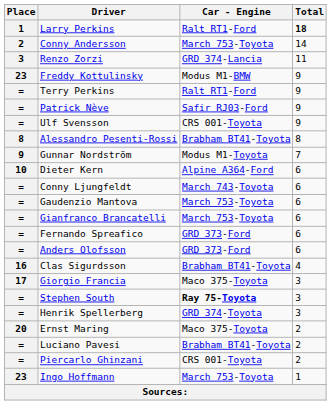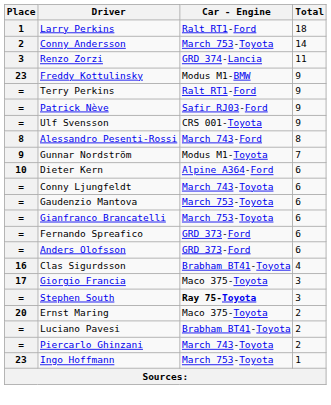 <table class="wikitable" style="font-size: 85%;">
 <tr>
 <th>Place</th>
 <th>Driver</th>
 <th>Car - Engine</th>
 <th>Total</th>
 </tr>
 <tr>
 <th>1</th>
 <td> <a href='#'>Larry Perkins</a></td>
 <td><a href='#'>Ralt RT1</a>-<a href='#'>Ford</a></td>
-<td><strong>18</strong></td>
+<td>18</td>
 </tr>
 <tr>
 <th>2</th>
 <td> <a href='#'>Conny Andersson</a></td>
 <td><a href='#'>March 753</a>-<a href='#'>Toyota</a></td>
 <td>14</td>
 </tr>
 <tr>
 <th>3</th>
 <td> <a href='#'>Renzo Zorzi</a></td>
 <td><a href='#'>GRD 374</a>-<a href='#'>Lancia</a></td>
 <td>11</td>
 </tr>
 <tr>
 <th>23</th>
 <td> <a href='#'>Freddy Kottulinsky</a></td>
 <td>Modus M1-<a href='#'>BMW</a></td>
 <td>9</td>
 </tr>
 <tr>
 <th>=</th>
 <td> Terry Perkins</td>
 <td><a href='#'>Ralt RT1</a>-<a href='#'>Ford</a></td>
 <td>9</td>
 </tr>
 <tr>
 <th>=</th>
 <td> <a href='#'>Patrick Nève</a></td>
 <td><a href='#'>Safir RJ03</a>-<a href='#'>Ford</a></td>
 <td>9</td>
 </tr>
 <tr>
 <th>=</th>
 <td> Ulf Svensson</td>
 <td>CRS 001-<a href='#'>Toyota</a></td>
 <td>9</td>
 </tr>
 <tr>
 <th>8</th>
 <td> <a href='#'>Alessandro Pesenti-Rossi</a></td>
-<td><a href='#'>Brabham BT41</a>-<a href='#'>Toyota</a></td>
+<td><a href='#'>March 743</a>-<a href='#'>Ford</a></td>
 <td>8</td>
 </tr>
 <tr>
 <th>9</th>
 <td> Gunnar Nordström</td>
 <td>Modus M1-<a href='#'>Toyota</a></td>
 <td>7</td>
 </tr>
 <tr>
 <th>10</th>
 <td> Dieter Kern</td>
 <td><a href='#'>Alpine A364</a>-<a href='#'>Ford</a></td>
 <td>6</td>
 </tr>
 <tr>
 <th>=</th>
 <td> Conny Ljungfeldt</td>
 <td><a href='#'>March 743</a>-<a href='#'>Toyota</a></td>
 <td>6</td>
 </tr>
 <tr>
 <th>=</th>
 <td> Gaudenzio Mantova</td>
 <td><a href='#'>March 753</a>-<a href='#'>Toyota</a></td>
 <td>6</td>
 </tr>
 <tr>
 <th>=</th>
 <td> <a href='#'>Gianfranco Brancatelli</a></td>
 <td><a href='#'>March 753</a>-<a href='#'>Toyota</a></td>
 <td>6</td>
 </tr>
 <tr>
 <th>=</th>
 <td> Fernando Spreafico</td>
 <td><a href='#'>GRD 373</a>-<a href='#'>Ford</a></td>
 <td>6</td>
 </tr>
 <tr>
 <th>=</th>
 <td> <a href='#'>Anders Olofsson</a></td>
 <td><a href='#'>GRD 373</a>-<a href='#'>Ford</a></td>
 <td>6</td>
 </tr>
 <tr>
 <th>16</th>
 <td> Clas Sigurdsson</td>
 <td><a href='#'>Brabham BT41</a>-<a href='#'>Toyota</a></td>
 <td>4</td>
 </tr>
 <tr>
 <th>17</th>
 <td> <a href='#'>Giorgio Francia</a></td>
 <td>Maco 375-<a href='#'>Toyota</a></td>
 <td>3</td>
 </tr>
 <tr>
 <th>=</th>
 <td> <a href='#'>Stephen South</a></td>
 <td><strong>Ray 75-<a href='#'>Toyota</a></strong></td>
 <td>3</td>
 </tr>
 <tr>
-<th>=</th>
-<td> Henrik Spellerberg</td>
-<td><a href='#'>GRD 374</a>-<a href='#'>Toyota</a></td>
-<td>3</td>
-</tr>
-<tr>
 <th>20</th>
 <td> Ernst Maring</td>
 <td>Maco 375-<a href='#'>Toyota</a></td>
 <td>2</td>
 </tr>
 <tr>
 <th>=</th>
 <td> Luciano Pavesi</td>
 <td><a href='#'>Brabham BT41</a>-<a href='#'>Toyota</a></td>
 <td>2</td>
 </tr>
 <tr>
 <th>=</th>
 <td> <a href='#'>Piercarlo Ghinzani</a></td>
-<td>CRS 001-<a href='#'>Toyota</a></td>
+<td><a href='#'>March 743</a>-<a href='#'>Toyota</a></td>
 <td>2</td>
 </tr>
 <tr>
 <th>23</th>
 <td> <a href='#'>Ingo Hoffmann</a></td>
 <td><a href='#'>March 753</a>-<a href='#'>Toyota</a></td>
 <td>1</td>
 </tr>
 <tr>
 <th colspan="4">Sources:</th>
 </tr>
 </table>
